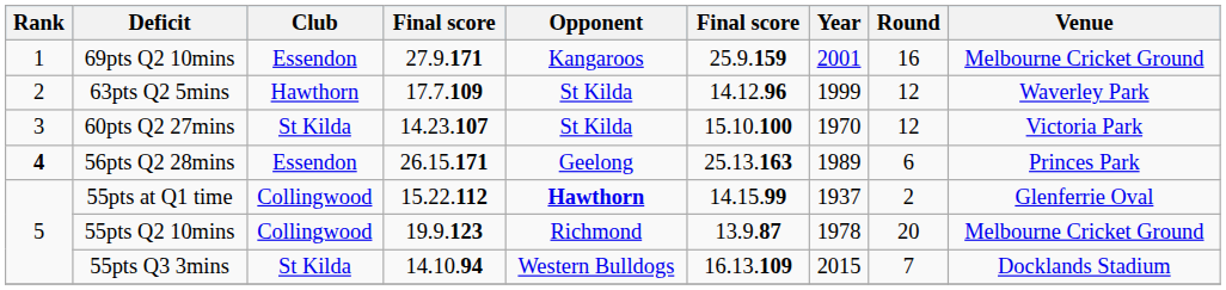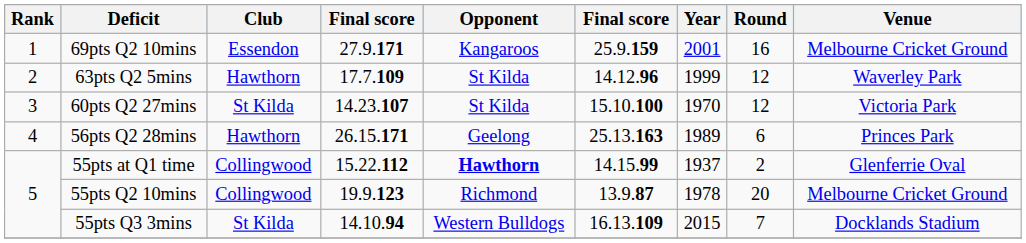 <table class="wikitable"  style="text-align:center; width:70%;">
 <tr style="background:#87cefa;">
 <th>Rank</th>
 <th>Deficit</th>
 <th>Club</th>
 <th>Final score</th>
 <th>Opponent</th>
 <th>Final score</th>
 <th>Year</th>
 <th>Round</th>
 <th>Venue</th>
 </tr>
 <tr>
 <td>1</td>
 <td>69pts Q2 10mins</td>
 <td><a href='#'>Essendon</a></td>
 <td>27.9.<strong>171</strong></td>
 <td><a href='#'>Kangaroos</a></td>
 <td>25.9.<strong>159</strong></td>
 <td><a href='#'>2001</a></td>
 <td>16</td>
 <td><a href='#'>Melbourne Cricket Ground</a></td>
 </tr>
 <tr>
 <td>2</td>
 <td>63pts Q2 5mins</td>
 <td><a href='#'>Hawthorn</a></td>
 <td>17.7.<strong>109</strong></td>
 <td><a href='#'>St Kilda</a></td>
 <td>14.12.<strong>96</strong></td>
 <td>1999</td>
 <td>12</td>
 <td><a href='#'>Waverley Park</a></td>
 </tr>
 <tr>
 <td>3</td>
 <td>60pts Q2 27mins</td>
 <td><a href='#'>St Kilda</a></td>
 <td>14.23.<strong>107</strong></td>
 <td><a href='#'>St Kilda</a></td>
 <td>15.10.<strong>100</strong></td>
 <td>1970</td>
 <td>12</td>
 <td><a href='#'>Victoria Park</a></td>
 </tr>
 <tr>
-<td><strong>4</strong></td>
+<td>4</td>
 <td>56pts Q2 28mins</td>
-<td><a href='#'>Essendon</a></td>
+<td><a href='#'>Hawthorn</a></td>
 <td>26.15.<strong>171</strong></td>
 <td><a href='#'>Geelong</a></td>
 <td>25.13.<strong>163</strong></td>
 <td>1989</td>
 <td>6</td>
 <td><a href='#'>Princes Park</a></td>
 </tr>
 <tr>
 <td rowspan=3>5</td>
 <td>55pts at Q1 time</td>
 <td><a href='#'>Collingwood</a></td>
 <td>15.22.<strong>112</strong></td>
 <td><strong><a href='#'>Hawthorn</a></strong></td>
 <td>14.15.<strong>99</strong></td>
 <td>1937</td>
 <td>2</td>
 <td><a href='#'>Glenferrie Oval</a></td>
 </tr>
 <tr>
 <td>55pts Q2 10mins</td>
 <td><a href='#'>Collingwood</a></td>
 <td>19.9.<strong>123</strong></td>
 <td><a href='#'>Richmond</a></td>
 <td>13.9.<strong>87</strong></td>
 <td>1978</td>
 <td>20</td>
 <td><a href='#'>Melbourne Cricket Ground</a></td>
 </tr>
 <tr>
 <td>55pts Q3 3mins</td>
 <td><a href='#'>St Kilda</a></td>
 <td>14.10.<strong>94</strong></td>
 <td><a href='#'>Western Bulldogs</a></td>
 <td>16.13.<strong>109</strong></td>
 <td>2015</td>
 <td>7</td>
 <td><a href='#'>Docklands Stadium</a></td>
 </tr>
 <tr>
 </tr>
 </table>
